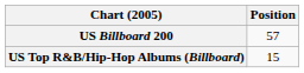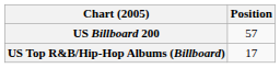 <table class="wikitable plainrowheaders" style="text-align:center">
 <tr>
 <th scope="col">Chart (2005)</th>
 <th scope="col">Position</th>
 </tr>
 <tr>
 <th scope="row">US <em>Billboard</em> 200</th>
 <td>57</td>
 </tr>
 <tr>
 <th scope="row">US Top R&B/Hip-Hop Albums (<em>Billboard</em>)</th>
-<td>15</td>
+<td>17</td>
 </tr>
 </table>
